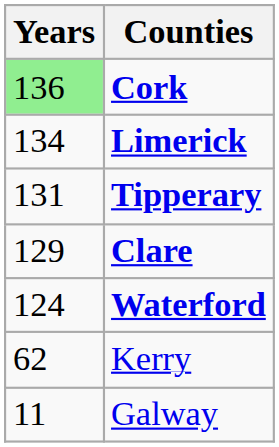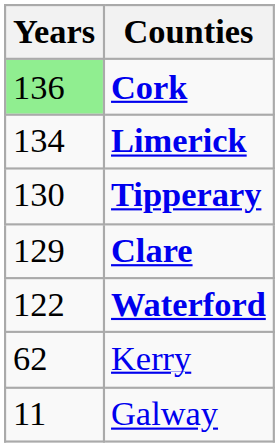 <table class="wikitable">
 <tr>
 <th>Years</th>
 <th>Counties</th>
 </tr>
 <tr>
 <td style="background: lightgreen;">136</td>
 <td><strong><a href='#'>Cork</a></strong></td>
 </tr>
 <tr>
 <td>134</td>
 <td><a href='#'><strong>Limerick</strong></a></td>
 </tr>
 <tr>
-<td>131</td>
+<td>130</td>
 <td><a href='#'><strong>Tipperary</strong></a></td>
 </tr>
 <tr>
 <td>129</td>
 <td><strong><a href='#'>Clare</a></strong></td>
 </tr>
 <tr>
-<td>124</td>
+<td>122</td>
 <td><strong><a href='#'>Waterford</a></strong></td>
 </tr>
 <tr>
 <td>62</td>
 <td><a href='#'>Kerry</a></td>
 </tr>
 <tr>
 <td>11</td>
 <td><a href='#'>Galway</a></td>
 </tr>
 </table>
